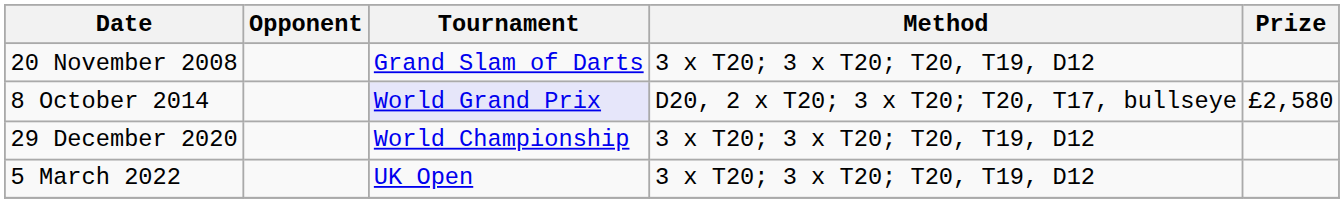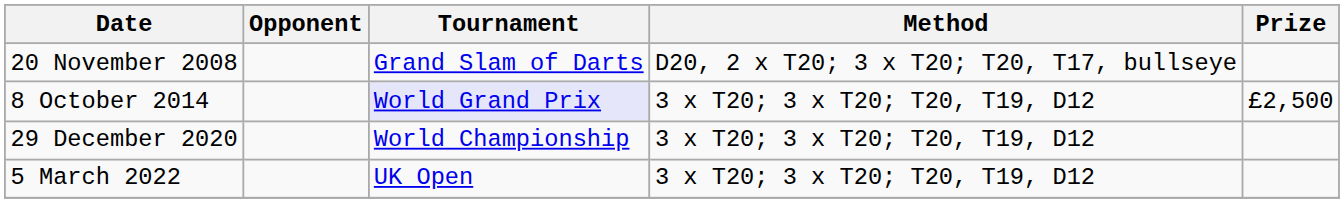 <table class="wikitable">
 <tr>
 <th>Date</th>
 <th>Opponent</th>
 <th>Tournament</th>
 <th>Method</th>
 <th>Prize</th>
 </tr>
 <tr>
 <td>20 November 2008</td>
 <td></td>
 <td><a href='#'>Grand Slam of Darts</a></td>
-<td>3 x T20; 3 x T20; T20, T19, D12</td>
+<td>D20, 2 x T20; 3 x T20; T20, T17, bullseye</td>
 <td></td>
 </tr>
 <tr>
 <td>8 October 2014</td>
 <td></td>
 <td style="background: lavender;"><a href='#'>World Grand Prix</a></td>
-<td>D20, 2 x T20; 3 x T20; T20, T17, bullseye</td>
-<td>£2,580</td>
+<td>3 x T20; 3 x T20; T20, T19, D12</td>
+<td>£2,500</td>
 </tr>
 <tr>
 <td>29 December 2020</td>
 <td></td>
 <td><a href='#'>World Championship</a></td>
 <td>3 x T20; 3 x T20; T20, T19, D12</td>
 <td></td>
 </tr>
 <tr>
 <td>5 March 2022</td>
 <td></td>
 <td><a href='#'>UK Open</a></td>
 <td>3 x T20; 3 x T20; T20, T19, D12</td>
 <td></td>
 </tr>
 <tr>
 </tr>
 </table>
